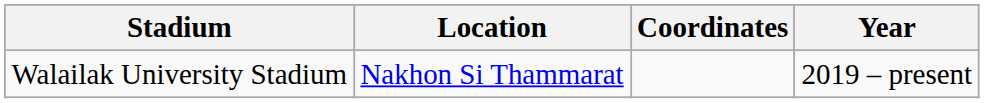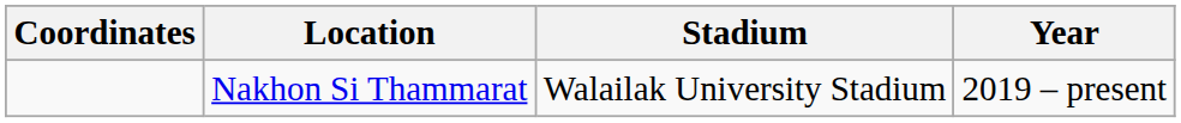 <table class="wikitable sortable">
 <tr>
+<th>Coordinates</th>
+<th>Location</th>
 <th>Stadium</th>
-<th>Location</th>
-<th>Coordinates</th>
 <th>Year</th>
 </tr>
 <tr>
+<td></td>
+<td><a href='#'>Nakhon Si Thammarat</a> </td>
 <td>Walailak University Stadium</td>
-<td><a href='#'>Nakhon Si Thammarat</a> </td>
-<td></td>
 <td>2019 – present</td>
 </tr>
 </table>
